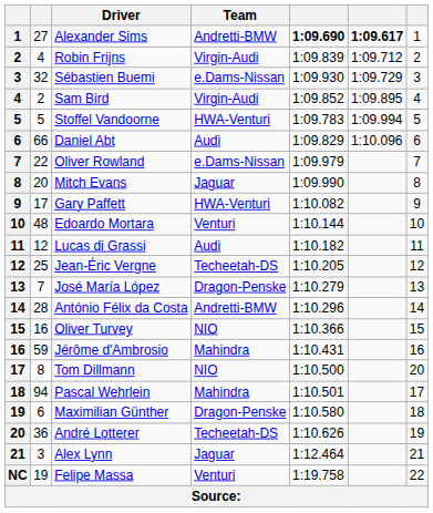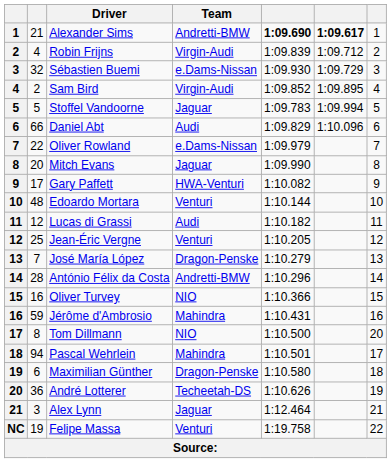 <table class="wikitable sortable" style="font-size: 85%">
 <tr>
 <th scope="col"></th>
 <th scope="col"></th>
 <th scope="col">Driver</th>
 <th scope="col">Team</th>
 <th scope="col"></th>
 <th scope="col"></th>
 <th scope="col"></th>
 </tr>
 <tr>
 <th scope="row">1</th>
-<td align="center">27</td>
+<td align="center">21</td>
 <td data-sort-value="SIM"> <a href='#'>Alexander Sims</a></td>
 <td><a href='#'>Andretti-BMW</a></td>
 <td><strong>1:09.690</strong></td>
 <td><strong>1:09.617</strong></td>
 <td align="center">1</td>
 </tr>
 <tr>
 <th scope="row">2</th>
 <td align="center">4</td>
 <td data-sort-value="FRI"> <a href='#'>Robin Frijns</a></td>
 <td><a href='#'>Virgin-Audi</a></td>
 <td>1:09.839</td>
 <td>1:09.712</td>
 <td align="center">2</td>
 </tr>
 <tr>
 <th scope="row">3</th>
 <td align="center">32</td>
 <td data-sort-value="BUE"> <a href='#'>Sébastien Buemi</a></td>
 <td><a href='#'>e.Dams-Nissan</a></td>
 <td>1:09.930</td>
 <td>1:09.729</td>
 <td align="center">3</td>
 </tr>
 <tr>
 <th scope="row">4</th>
 <td align="center">2</td>
 <td data-sort-value="BIR"> <a href='#'>Sam Bird</a></td>
 <td><a href='#'>Virgin-Audi</a></td>
 <td>1:09.852</td>
 <td>1:09.895</td>
 <td align="center">4</td>
 </tr>
 <tr>
 <th scope="row">5</th>
 <td align="center">5</td>
 <td data-sort-value="VAN"> <a href='#'>Stoffel Vandoorne</a></td>
-<td><a href='#'>HWA-Venturi</a></td>
+<td><a href='#'>Jaguar</a></td>
 <td>1:09.783</td>
 <td>1:09.994</td>
 <td align="center">5</td>
 </tr>
 <tr>
 <th scope="row">6</th>
 <td align="center">66</td>
 <td data-sort-value="ABT"> <a href='#'>Daniel Abt</a></td>
 <td><a href='#'>Audi</a></td>
 <td>1:09.829</td>
 <td>1:10.096</td>
 <td align="center">6</td>
 </tr>
 <tr>
 <th scope="row">7</th>
 <td align="center">22</td>
 <td data-sort-value="ROW"> <a href='#'>Oliver Rowland</a></td>
 <td><a href='#'>e.Dams-Nissan</a></td>
 <td>1:09.979</td>
 <td></td>
 <td align="center">7</td>
 </tr>
 <tr>
 <th scope="row">8</th>
 <td align="center">20</td>
 <td data-sort-value="EVA"> <a href='#'>Mitch Evans</a></td>
 <td><a href='#'>Jaguar</a></td>
 <td>1:09.990</td>
 <td></td>
 <td align="center">8</td>
 </tr>
 <tr>
 <th scope="row">9</th>
 <td align="center">17</td>
 <td data-sort-value="PAF"> <a href='#'>Gary Paffett</a></td>
 <td><a href='#'>HWA-Venturi</a></td>
 <td>1:10.082</td>
 <td></td>
 <td align="center">9</td>
 </tr>
 <tr>
 <th scope="row">10</th>
 <td align="center">48</td>
 <td data-sort-value="MOR"> <a href='#'>Edoardo Mortara</a></td>
 <td><a href='#'>Venturi</a></td>
 <td>1:10.144</td>
 <td></td>
 <td align="center">10</td>
 </tr>
 <tr>
 <th scope="row">11</th>
 <td align="center">12</td>
 <td data-sort-value="DIG"> <a href='#'>Lucas di Grassi</a></td>
 <td><a href='#'>Audi</a></td>
 <td>1:10.182</td>
 <td></td>
 <td align="center">11</td>
 </tr>
 <tr>
 <th scope="row">12</th>
 <td align="center">25</td>
 <td data-sort-value="VER"> <a href='#'>Jean-Éric Vergne</a></td>
-<td><a href='#'>Techeetah-DS</a></td>
+<td><a href='#'>Venturi</a></td>
 <td>1:10.205</td>
 <td></td>
 <td align="center">12</td>
 </tr>
 <tr>
 <th scope="row">13</th>
 <td align="center">7</td>
 <td data-sort-value="LOP"> <a href='#'>José María López</a></td>
 <td><a href='#'>Dragon-Penske</a></td>
 <td>1:10.279</td>
 <td></td>
 <td align="center">13</td>
 </tr>
 <tr>
 <th scope="row">14</th>
 <td align="center">28</td>
 <td data-sort-value="DAC"> <a href='#'>António Félix da Costa</a></td>
 <td><a href='#'>Andretti-BMW</a></td>
 <td>1:10.296</td>
 <td></td>
 <td align="center">14</td>
 </tr>
 <tr>
 <th scope="row">15</th>
 <td align="center">16</td>
 <td data-sort-value="TUR"> <a href='#'>Oliver Turvey</a></td>
 <td><a href='#'>NIO</a></td>
 <td>1:10.366</td>
 <td></td>
 <td align="center">15</td>
 </tr>
 <tr>
 <th scope="row">16</th>
 <td align="center">59</td>
 <td data-sort-value="DAM"> <a href='#'>Jérôme d'Ambrosio</a></td>
 <td><a href='#'>Mahindra</a></td>
 <td>1:10.431</td>
 <td></td>
 <td align="center">16</td>
 </tr>
 <tr>
 <th scope="row">17</th>
 <td align="center">8</td>
 <td data-sort-value="DIL"> <a href='#'>Tom Dillmann</a></td>
 <td><a href='#'>NIO</a></td>
 <td>1:10.500</td>
 <td></td>
 <td align="center">20</td>
 </tr>
 <tr>
 <th scope="row">18</th>
 <td align="center">94</td>
 <td data-sort-value="WEH"> <a href='#'>Pascal Wehrlein</a></td>
 <td><a href='#'>Mahindra</a></td>
 <td>1:10.501</td>
 <td></td>
 <td align="center">17</td>
 </tr>
 <tr>
 <th scope="row">19</th>
 <td align="center">6</td>
 <td data-sort-value="GUN"> <a href='#'>Maximilian Günther</a></td>
 <td><a href='#'>Dragon-Penske</a></td>
 <td>1:10.580</td>
 <td></td>
 <td align="center">18</td>
 </tr>
 <tr>
 <th scope="row">20</th>
 <td align="center">36</td>
 <td data-sort-value="LOT"> <a href='#'>André Lotterer</a></td>
 <td><a href='#'>Techeetah-DS</a></td>
 <td>1:10.626</td>
 <td></td>
 <td align="center">19</td>
 </tr>
 <tr>
 <th scope="row">21</th>
 <td align="center">3</td>
 <td data-sort-value="LYN"> <a href='#'>Alex Lynn</a></td>
 <td><a href='#'>Jaguar</a></td>
 <td>1:12.464</td>
 <td></td>
 <td align="center">21</td>
 </tr>
 <tr>
 <th scope="row" data-sort-value="22">NC</th>
 <td align="center">19</td>
 <td data-sort-value="MAS"> <a href='#'>Felipe Massa</a></td>
 <td><a href='#'>Venturi</a></td>
 <td>1:19.758</td>
 <td></td>
 <td align="center">22</td>
 </tr>
 <tr>
 <th colspan="7">Source:</th>
 </tr>
 </table>
